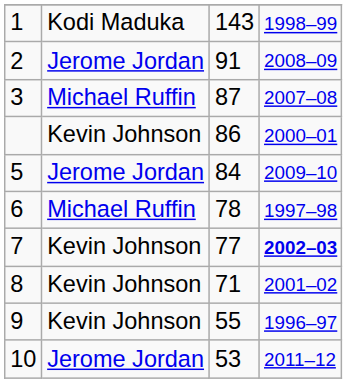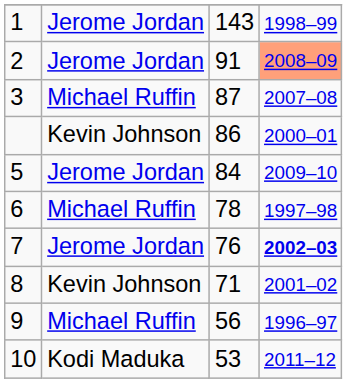 <table class="wikitable">
 <tr>
 </tr>
 <tr>
 <td>1</td>
-<td>Kodi Maduka</td>
+<td><a href='#'>Jerome Jordan</a></td>
 <td>143</td>
 <td style="font-size:80%;"><a href='#'>1998–99</a></td>
 </tr>
 <tr>
 <td>2</td>
 <td><a href='#'>Jerome Jordan</a></td>
 <td>91</td>
-<td style="font-size:80%;"><a href='#'>2008–09</a></td>
+<td style="background: lightsalmon; font-size:80%;"><a href='#'>2008–09</a></td>
 </tr>
 <tr>
 <td>3</td>
 <td><a href='#'>Michael Ruffin</a></td>
 <td>87</td>
 <td style="font-size:80%;"><a href='#'>2007–08</a></td>
 </tr>
 <tr>
 <td></td>
 <td>Kevin Johnson</td>
 <td>86</td>
 <td style="font-size:80%;"><a href='#'>2000–01</a></td>
 </tr>
 <tr>
 <td>5</td>
 <td><a href='#'>Jerome Jordan</a></td>
 <td>84</td>
 <td style="font-size:80%;"><a href='#'>2009–10</a></td>
 </tr>
 <tr>
 <td>6</td>
 <td><a href='#'>Michael Ruffin</a></td>
 <td>78</td>
 <td style="font-size:80%;"><a href='#'>1997–98</a></td>
 </tr>
 <tr>
 <td>7</td>
-<td>Kevin Johnson</td>
-<td>77</td>
+<td><a href='#'>Jerome Jordan</a></td>
+<td>76</td>
 <td style="font-size:80%;"><strong><a href='#'>2002–03</a></strong></td>
 </tr>
 <tr>
 <td>8</td>
 <td>Kevin Johnson</td>
 <td>71</td>
 <td style="font-size:80%;"><a href='#'>2001–02</a></td>
 </tr>
 <tr>
 <td>9</td>
-<td>Kevin Johnson</td>
-<td>55</td>
+<td><a href='#'>Michael Ruffin</a></td>
+<td>56</td>
 <td style="font-size:80%;"><a href='#'>1996–97</a></td>
 </tr>
 <tr>
 <td>10</td>
-<td><a href='#'>Jerome Jordan</a></td>
+<td>Kodi Maduka</td>
 <td>53</td>
 <td style="font-size:80%;"><a href='#'>2011–12</a></td>
 </tr>
 </table>
